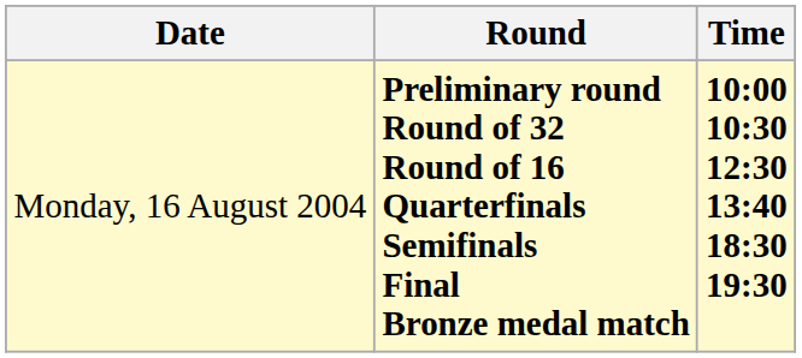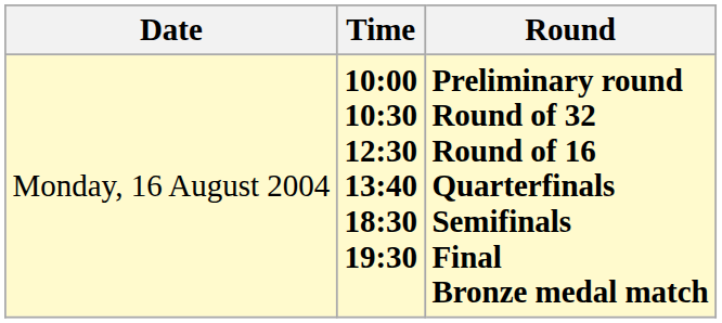 <table class="wikitable">
 <tr>
 <th>Date</th>
+<th>Time</th>
 <th>Round</th>
-<th>Time</th>
 </tr>
 <tr style=background:lemonchiffon>
 <td>Monday, 16 August 2004</td>
+<td><strong>10:00</strong><br><strong>10:30</strong><br><strong>12:30</strong><br><strong>13:40</strong><br><strong>18:30</strong><br><strong>19:30</strong><br> </td>
 <td><strong>Preliminary round</strong><br><strong>Round of 32</strong><br><strong>Round of 16</strong><br><strong>Quarterfinals</strong><br><strong>Semifinals</strong><br><strong>Final</strong><br><strong>Bronze medal match</strong></td>
-<td><strong>10:00</strong><br><strong>10:30</strong><br><strong>12:30</strong><br><strong>13:40</strong><br><strong>18:30</strong><br><strong>19:30</strong><br> </td>
 </tr>
 </table>
